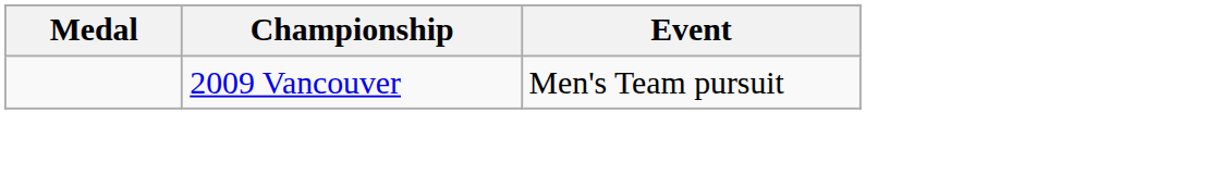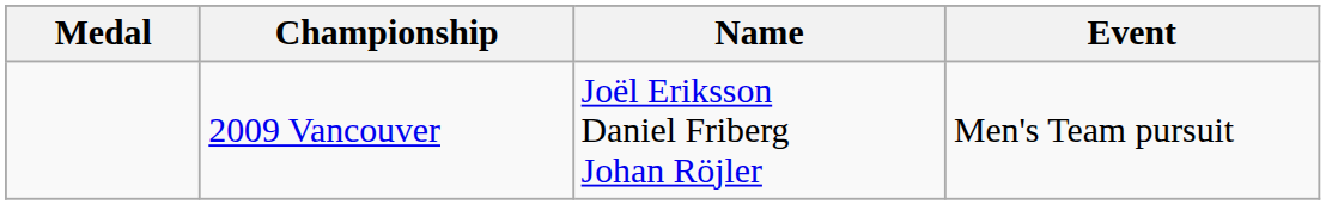 <table class="wikitable sortable">
 <tr>
 <th style="width:5em">Medal</th>
 <th style="width:10em">Championship</th>
+<th style="width:10em">Name</th>
 <th style="width:10em">Event</th>
 </tr>
 <tr>
 <td></td>
 <td><a href='#'>2009 Vancouver</a></td>
+<td><a href='#'>Joël Eriksson</a><br>Daniel Friberg<br><a href='#'>Johan Röjler</a></td>
 <td>Men's Team pursuit</td>
 </tr>
 </table>
